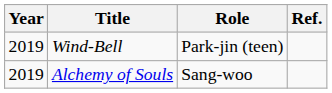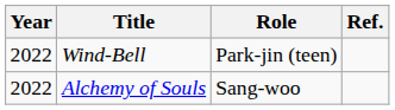 <table class="wikitable">
 <tr>
 <th>Year</th>
 <th>Title</th>
 <th>Role</th>
 <th>Ref.</th>
 </tr>
 <tr>
-<td>2019</td>
+<td>2022</td>
 <td><em>Wind-Bell</em></td>
 <td>Park-jin (teen)</td>
 <td></td>
 </tr>
 <tr>
-<td>2019</td>
+<td>2022</td>
 <td><em><a href='#'>Alchemy of Souls</a></em></td>
 <td>Sang-woo</td>
 <td></td>
 </tr>
 </table>
